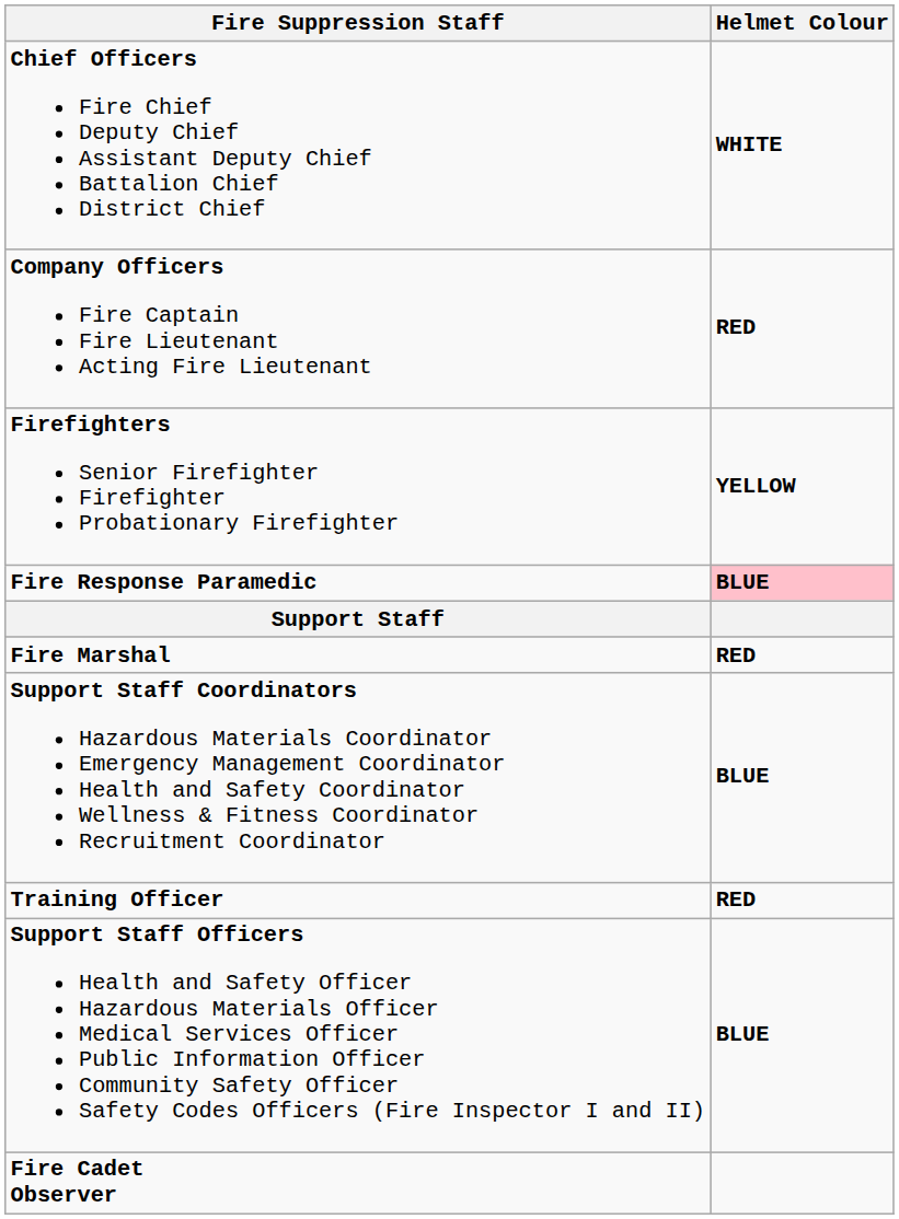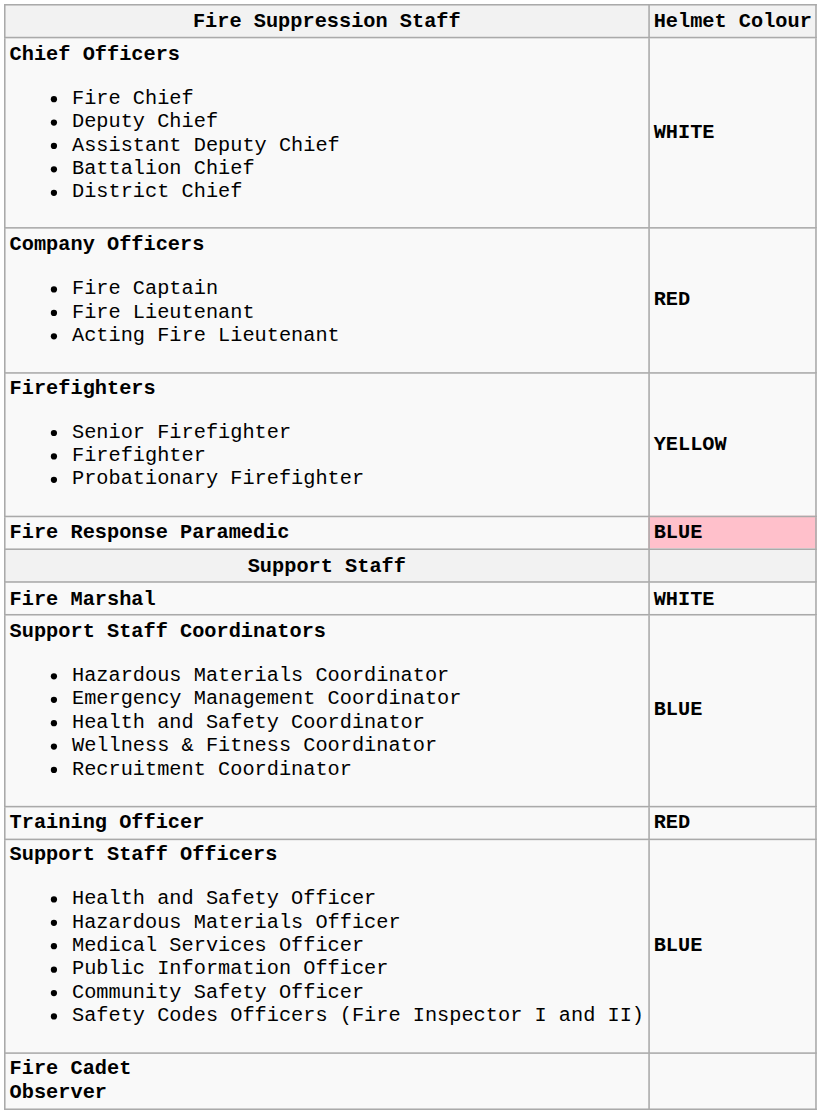 <table class="wikitable">
 <tr>
 <th>Fire Suppression Staff</th>
 <th>Helmet Colour</th>
 </tr>
 <tr>
 <td><strong>Chief Officers</strong><br><ul><li>Fire Chief</li><li>Deputy Chief</li><li>Assistant Deputy Chief</li><li>Battalion Chief</li><li>District Chief</li></ul></td>
 <td><div><div><strong>WHITE</strong></div></div></td>
 </tr>
 <tr>
 <td><strong>Company Officers</strong><br><ul><li>Fire Captain</li><li>Fire Lieutenant</li><li>Acting Fire Lieutenant</li></ul></td>
 <td><div><div><strong>RED</strong></div></div></td>
 </tr>
 <tr>
 <td><strong>Firefighters</strong><br><ul><li>Senior Firefighter</li><li>Firefighter</li><li>Probationary Firefighter</li></ul></td>
 <td><div><div><strong>YELLOW</strong></div></div></td>
 </tr>
 <tr>
 <td><strong>Fire Response Paramedic</strong></td>
 <td style="background: pink;"><div><div><strong>BLUE</strong></div></div></td>
 </tr>
 <tr>
 <th>Support Staff</th>
 <th></th>
 </tr>
 <tr>
 <td><strong>Fire Marshal</strong></td>
-<td><div><div><strong>RED</strong></div></div></td>
+<td><div><div><strong>WHITE</strong></div></div></td>
 </tr>
 <tr>
 <td><strong>Support Staff Coordinators</strong><br><ul><li>Hazardous Materials Coordinator</li><li>Emergency Management Coordinator</li><li>Health and Safety Coordinator</li><li>Wellness & Fitness Coordinator</li><li>Recruitment Coordinator</li></ul></td>
 <td><div><div><strong>BLUE</strong></div></div></td>
 </tr>
 <tr>
 <td><strong>Training Officer</strong></td>
 <td><div><div><strong>RED</strong></div></div></td>
 </tr>
 <tr>
 <td><strong>Support Staff Officers</strong><br><ul><li>Health and Safety Officer</li><li>Hazardous Materials Officer</li><li>Medical Services Officer</li><li>Public Information Officer</li><li>Community Safety Officer</li><li>Safety Codes Officers (Fire Inspector I and II)</li></ul></td>
 <td><div><div><strong>BLUE</strong></div></div></td>
 </tr>
 <tr>
 <td><strong>Fire Cadet</strong><br><strong>Observer</strong></td>
 <td><div><div><strong></strong></div></div></td>
 </tr>
 </table>
